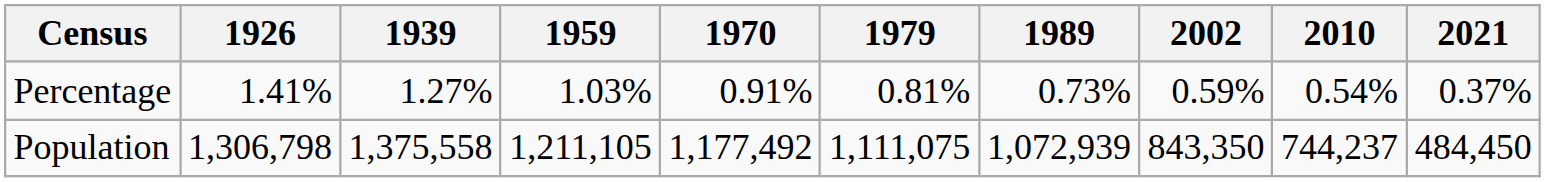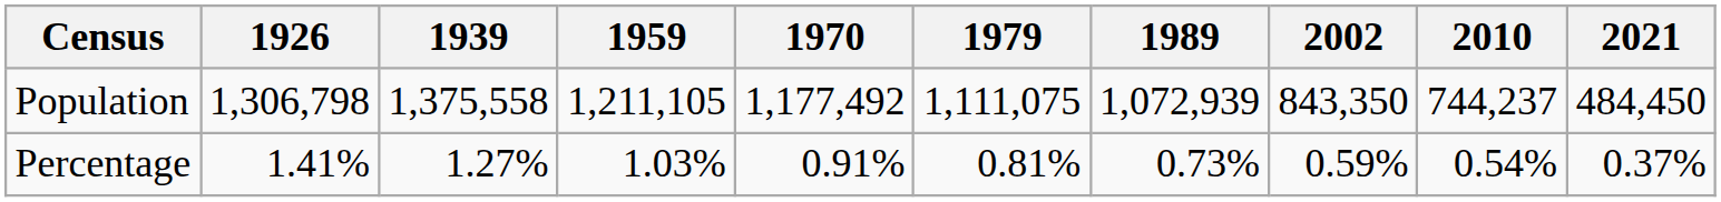 <table class="wikitable" style="text-align: right;">
 <tr>
 <th>Census</th>
 <th>1926</th>
 <th>1939</th>
 <th>1959</th>
 <th>1970</th>
 <th>1979</th>
 <th>1989</th>
 <th>2002</th>
 <th>2010</th>
 <th>2021</th>
 </tr>
 <tr>
+<td align=left>Population</td>
+<td>1,306,798</td>
+<td>1,375,558</td>
+<td>1,211,105</td>
+<td>1,177,492</td>
+<td>1,111,075</td>
+<td>1,072,939</td>
+<td>843,350</td>
+<td>744,237</td>
+<td>484,450</td>
+</tr>
+<tr>
 <td align=left>Percentage</td>
 <td>1.41%</td>
 <td>1.27%</td>
 <td>1.03%</td>
 <td>0.91%</td>
 <td>0.81%</td>
 <td>0.73%</td>
 <td>0.59%</td>
 <td>0.54%</td>
 <td>0.37%</td>
 </tr>
-<tr>
-<td align=left>Population</td>
-<td>1,306,798</td>
-<td>1,375,558</td>
-<td>1,211,105</td>
-<td>1,177,492</td>
-<td>1,111,075</td>
-<td>1,072,939</td>
-<td>843,350</td>
-<td>744,237</td>
-<td>484,450</td>
-</tr>
 </table>
